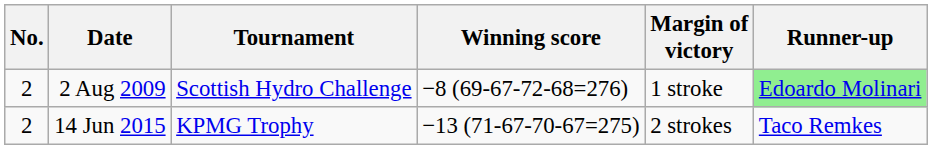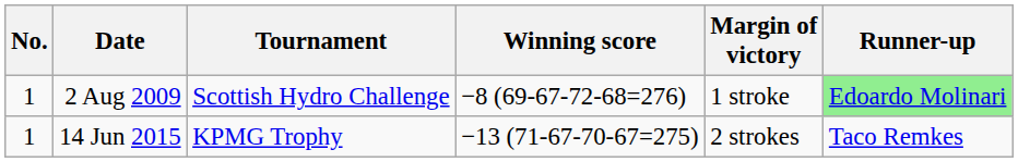 <table class="wikitable" style="font-size:95%;">
 <tr>
 <th>No.</th>
 <th>Date</th>
 <th>Tournament</th>
 <th>Winning score</th>
 <th>Margin of<br>victory</th>
 <th>Runner-up</th>
 </tr>
 <tr>
-<td align=center>2</td>
+<td align=center>1</td>
 <td align=right>2 Aug <a href='#'>2009</a></td>
 <td><a href='#'>Scottish Hydro Challenge</a></td>
 <td>−8 (69-67-72-68=276)</td>
 <td>1 stroke</td>
 <td style="background: lightgreen;"> <a href='#'>Edoardo Molinari</a></td>
 </tr>
 <tr>
-<td align=center>2</td>
+<td align=center>1</td>
 <td align=right>14 Jun <a href='#'>2015</a></td>
 <td><a href='#'>KPMG Trophy</a></td>
 <td>−13 (71-67-70-67=275)</td>
 <td>2 strokes</td>
 <td> <a href='#'>Taco Remkes</a></td>
 </tr>
 </table>
